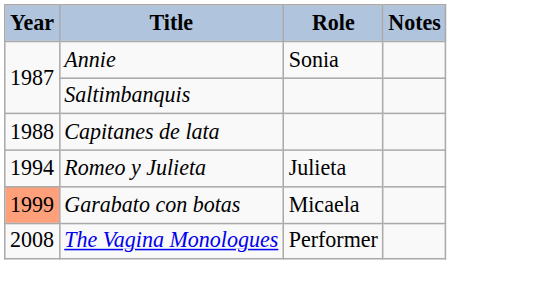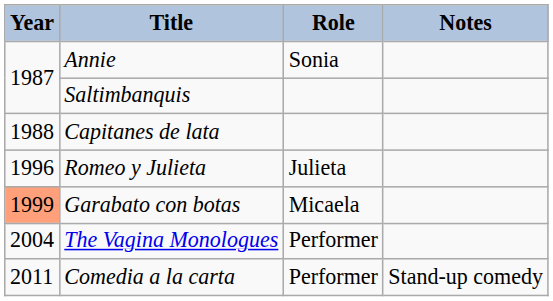 <table class="wikitable" style="font-size:90%;">
 <tr>
 <th style="background:#B0C4DE;">Year</th>
 <th style="background:#B0C4DE;">Title</th>
 <th style="background:#B0C4DE;">Role</th>
 <th style="background:#B0C4DE;">Notes</th>
 </tr>
 <tr>
 <td rowspan=2>1987</td>
 <td><em>Annie</em></td>
 <td>Sonia</td>
 <td></td>
 </tr>
 <tr>
 <td><em>Saltimbanquis</em></td>
 <td></td>
 <td></td>
 </tr>
 <tr>
 <td>1988</td>
 <td><em>Capitanes de lata</em></td>
 <td></td>
 <td></td>
 </tr>
 <tr>
-<td>1994</td>
+<td>1996</td>
 <td><em>Romeo y Julieta</em></td>
 <td>Julieta</td>
 <td></td>
 </tr>
 <tr>
 <td style="background: lightsalmon;">1999</td>
 <td><em>Garabato con botas</em></td>
 <td>Micaela</td>
 <td></td>
 </tr>
 <tr>
-<td>2008</td>
+<td>2004</td>
 <td><em><a href='#'>The Vagina Monologues</a></em></td>
 <td>Performer</td>
 <td></td>
 </tr>
+<tr>
+<td>2011</td>
+<td><em>Comedia a la carta</em></td>
+<td>Performer</td>
+<td>Stand-up comedy</td>
+</tr>
 </table>
